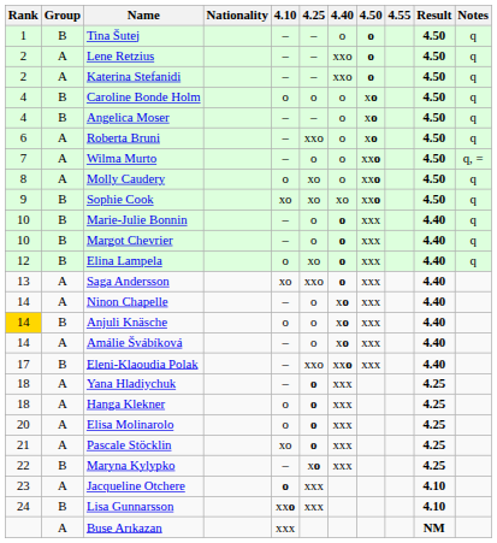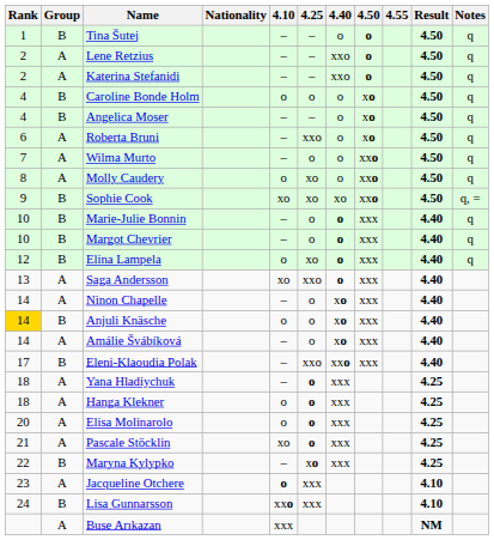 <table class="wikitable sortable" style="text-align:center">
 <tr>
 <th>Rank</th>
 <th>Group</th>
 <th>Name</th>
 <th>Nationality</th>
 <th>4.10</th>
 <th>4.25</th>
 <th>4.40</th>
 <th>4.50</th>
 <th>4.55</th>
 <th>Result</th>
 <th>Notes</th>
 </tr>
 <tr bgcolor=ddffdd>
 <td>1</td>
 <td>B</td>
 <td align=left><a href='#'>Tina Šutej</a></td>
 <td align=left></td>
 <td>–</td>
 <td>–</td>
 <td>o</td>
 <td><strong>o</strong></td>
 <td></td>
 <td><strong>4.50</strong></td>
 <td>q</td>
 </tr>
 <tr bgcolor=ddffdd>
 <td>2</td>
 <td>A</td>
 <td align=left><a href='#'>Lene Retzius</a></td>
 <td align=left></td>
 <td>–</td>
 <td>–</td>
 <td>xxo</td>
 <td><strong>o</strong></td>
 <td></td>
 <td><strong>4.50</strong></td>
 <td>q</td>
 </tr>
 <tr bgcolor=ddffdd>
 <td>2</td>
 <td>A</td>
 <td align=left><a href='#'>Katerina Stefanidi</a></td>
 <td align=left></td>
 <td>–</td>
 <td>–</td>
 <td>xxo</td>
 <td><strong>o</strong></td>
 <td></td>
 <td><strong>4.50</strong></td>
 <td>q</td>
 </tr>
 <tr bgcolor=ddffdd>
 <td>4</td>
 <td>B</td>
 <td align=left><a href='#'>Caroline Bonde Holm</a></td>
 <td align=left></td>
 <td>o</td>
 <td>o</td>
 <td>o</td>
 <td>x<strong>o</strong></td>
 <td></td>
 <td><strong>4.50</strong></td>
 <td>q</td>
 </tr>
 <tr bgcolor=ddffdd>
 <td>4</td>
 <td>B</td>
 <td align=left><a href='#'>Angelica Moser</a></td>
 <td align=left></td>
 <td>–</td>
 <td>–</td>
 <td>o</td>
 <td>x<strong>o</strong></td>
 <td></td>
 <td><strong>4.50</strong></td>
 <td>q</td>
 </tr>
 <tr bgcolor=ddffdd>
 <td>6</td>
 <td>A</td>
 <td align=left><a href='#'>Roberta Bruni</a></td>
 <td align=left></td>
 <td>–</td>
 <td>xxo</td>
 <td>o</td>
 <td>x<strong>o</strong></td>
 <td></td>
 <td><strong>4.50</strong></td>
 <td>q</td>
 </tr>
 <tr bgcolor=ddffdd>
 <td>7</td>
 <td>A</td>
 <td align=left><a href='#'>Wilma Murto</a></td>
 <td align=left></td>
 <td>–</td>
 <td>o</td>
 <td>o</td>
 <td>xx<strong>o</strong></td>
 <td></td>
 <td><strong>4.50</strong></td>
-<td>q, =</td>
+<td>q</td>
 </tr>
 <tr bgcolor=ddffdd>
 <td>8</td>
 <td>A</td>
 <td align=left><a href='#'>Molly Caudery</a></td>
 <td align=left></td>
 <td>o</td>
 <td>xo</td>
 <td>o</td>
 <td>xx<strong>o</strong></td>
 <td></td>
 <td><strong>4.50</strong></td>
 <td>q</td>
 </tr>
 <tr bgcolor=ddffdd>
 <td>9</td>
 <td>B</td>
 <td align=left><a href='#'>Sophie Cook</a></td>
 <td align=left></td>
 <td>xo</td>
 <td>xo</td>
 <td>xo</td>
 <td>xx<strong>o</strong></td>
 <td></td>
 <td><strong>4.50</strong></td>
-<td>q</td>
+<td>q, =</td>
 </tr>
 <tr bgcolor=ddffdd>
 <td>10</td>
 <td>B</td>
 <td align=left><a href='#'>Marie-Julie Bonnin</a></td>
 <td align=left></td>
 <td>–</td>
 <td>o</td>
 <td><strong>o</strong></td>
 <td>xxx</td>
 <td></td>
 <td><strong>4.40</strong></td>
 <td>q</td>
 </tr>
 <tr bgcolor=ddffdd>
 <td>10</td>
 <td>B</td>
 <td align=left><a href='#'>Margot Chevrier</a></td>
 <td align=left></td>
 <td>–</td>
 <td>o</td>
 <td><strong>o</strong></td>
 <td>xxx</td>
 <td></td>
 <td><strong>4.40</strong></td>
 <td>q</td>
 </tr>
 <tr bgcolor=ddffdd>
 <td>12</td>
 <td>B</td>
 <td align=left><a href='#'>Elina Lampela</a></td>
 <td align=left></td>
 <td>o</td>
 <td>xo</td>
 <td><strong>o</strong></td>
 <td>xxx</td>
 <td></td>
 <td><strong>4.40</strong></td>
 <td>q</td>
 </tr>
 <tr>
 <td>13</td>
 <td>A</td>
 <td align=left><a href='#'>Saga Andersson</a></td>
 <td align=left></td>
 <td>xo</td>
 <td>xxo</td>
 <td><strong>o</strong></td>
 <td>xxx</td>
 <td></td>
 <td><strong>4.40</strong></td>
 <td></td>
 </tr>
 <tr>
 <td>14</td>
 <td>A</td>
 <td align=left><a href='#'>Ninon Chapelle</a></td>
 <td align=left></td>
 <td>–</td>
 <td>o</td>
 <td>x<strong>o</strong></td>
 <td>xxx</td>
 <td></td>
 <td><strong>4.40</strong></td>
 <td></td>
 </tr>
 <tr>
 <td style="background: gold;">14</td>
 <td>B</td>
 <td align=left><a href='#'>Anjuli Knäsche</a></td>
 <td align=left></td>
 <td>o</td>
 <td>o</td>
 <td>x<strong>o</strong></td>
 <td>xxx</td>
 <td></td>
 <td><strong>4.40</strong></td>
 <td></td>
 </tr>
 <tr>
 <td>14</td>
 <td>A</td>
 <td align=left><a href='#'>Amálie Švábíková</a></td>
 <td align=left></td>
 <td>–</td>
 <td>o</td>
 <td>x<strong>o</strong></td>
 <td>xxx</td>
 <td></td>
 <td><strong>4.40</strong></td>
 <td></td>
 </tr>
 <tr>
 <td>17</td>
 <td>B</td>
 <td align=left><a href='#'>Eleni-Klaoudia Polak</a></td>
 <td align=left></td>
 <td>–</td>
 <td>xxo</td>
 <td>xx<strong>o</strong></td>
 <td>xxx</td>
 <td></td>
 <td><strong>4.40</strong></td>
 <td></td>
 </tr>
 <tr>
 <td>18</td>
 <td>A</td>
 <td align=left><a href='#'>Yana Hladiychuk</a></td>
 <td align=left></td>
 <td>–</td>
 <td><strong>o</strong></td>
 <td>xxx</td>
 <td></td>
 <td></td>
 <td><strong>4.25</strong></td>
 <td></td>
 </tr>
 <tr>
 <td>18</td>
 <td>A</td>
 <td align=left><a href='#'>Hanga Klekner</a></td>
 <td align=left></td>
 <td>o</td>
 <td><strong>o</strong></td>
 <td>xxx</td>
 <td></td>
 <td></td>
 <td><strong>4.25</strong></td>
 <td></td>
 </tr>
 <tr>
 <td>20</td>
 <td>A</td>
 <td align=left><a href='#'>Elisa Molinarolo</a></td>
 <td align=left></td>
 <td>o</td>
 <td><strong>o</strong></td>
 <td>xxx</td>
 <td></td>
 <td></td>
 <td><strong>4.25</strong></td>
 <td></td>
 </tr>
 <tr>
 <td>21</td>
 <td>A</td>
 <td align=left><a href='#'>Pascale Stöcklin</a></td>
 <td align=left></td>
 <td>xo</td>
 <td><strong>o</strong></td>
 <td>xxx</td>
 <td></td>
 <td></td>
 <td><strong>4.25</strong></td>
 <td></td>
 </tr>
 <tr>
 <td>22</td>
 <td>B</td>
 <td align=left><a href='#'>Maryna Kylypko</a></td>
 <td align=left></td>
 <td>–</td>
 <td>x<strong>o</strong></td>
 <td>xxx</td>
 <td></td>
 <td></td>
 <td><strong>4.25</strong></td>
 <td></td>
 </tr>
 <tr>
 <td>23</td>
 <td>A</td>
 <td align=left><a href='#'>Jacqueline Otchere</a></td>
 <td align=left></td>
 <td><strong>o</strong></td>
 <td>xxx</td>
 <td></td>
 <td></td>
 <td></td>
 <td><strong>4.10</strong></td>
 <td></td>
 </tr>
 <tr>
 <td>24</td>
 <td>B</td>
 <td align=left><a href='#'>Lisa Gunnarsson</a></td>
 <td align=left></td>
 <td>xx<strong>o</strong></td>
 <td>xxx</td>
 <td></td>
 <td></td>
 <td></td>
 <td><strong>4.10</strong></td>
 <td></td>
 </tr>
 <tr>
 <td></td>
 <td>A</td>
 <td align=left><a href='#'>Buse Arıkazan</a></td>
 <td align=left></td>
 <td>xxx</td>
 <td></td>
 <td></td>
 <td></td>
 <td></td>
 <td><strong>NM</strong></td>
 <td></td>
 </tr>
 </table>
